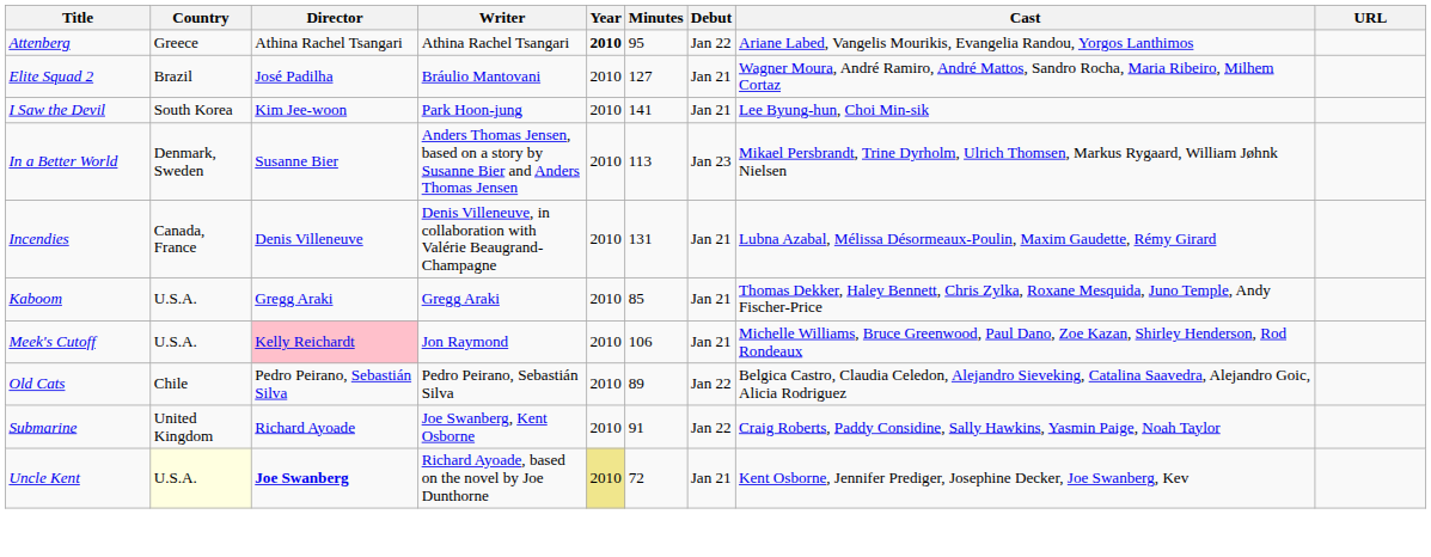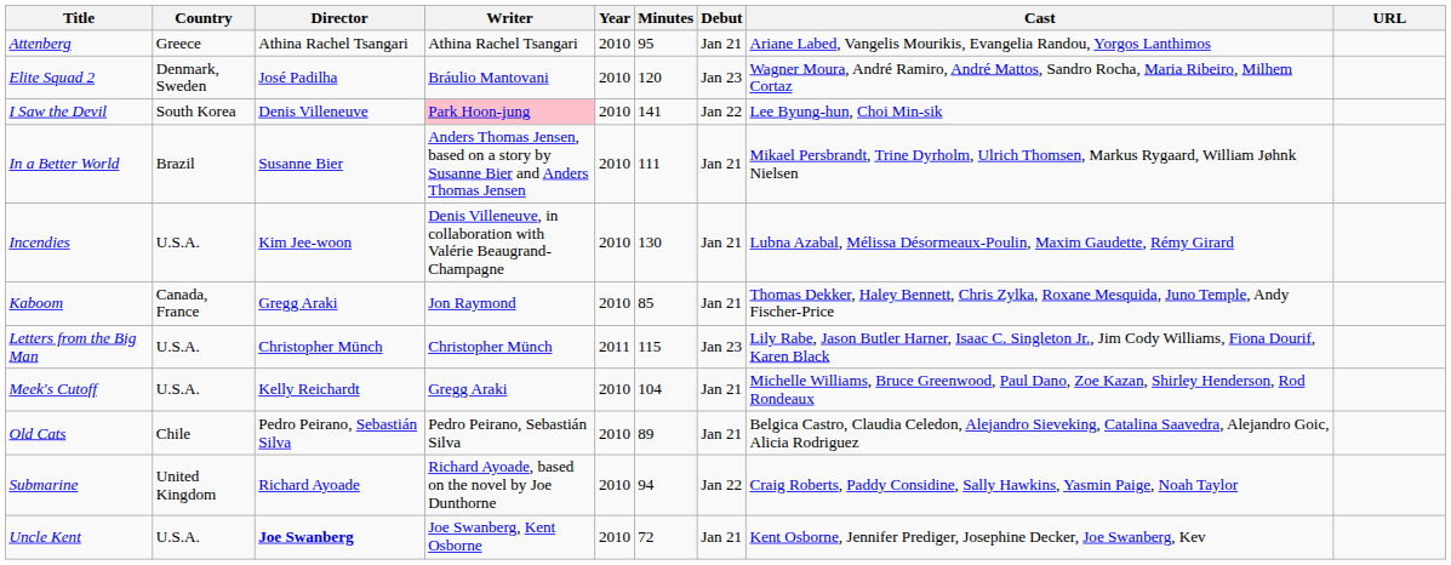 <table class="wikitable sortable" style="width:1450px">
 <tr>
 <th width="150">Title</th>
 <th width="100">Country</th>
 <th width="175">Director</th>
 <th width="175">Writer</th>
 <th width="30">Year</th>
 <th width="15">Minutes</th>
 <th width="40">Debut</th>
 <th width="650">Cast</th>
 <th width="115">URL</th>
 </tr>
 <tr>
 <td><em><a href='#'>Attenberg</a></em></td>
 <td>Greece</td>
 <td>Athina Rachel Tsangari</td>
 <td>Athina Rachel Tsangari</td>
-<td><strong>2010</strong></td>
+<td>2010</td>
 <td>95</td>
-<td>Jan 22</td>
+<td>Jan 21</td>
 <td><a href='#'>Ariane Labed</a>, Vangelis Mourikis, Evangelia Randou, <a href='#'>Yorgos Lanthimos</a></td>
 <td> </td>
 </tr>
 <tr>
 <td><em><a href='#'>Elite Squad 2</a></em></td>
-<td>Brazil</td>
+<td>Denmark, Sweden</td>
 <td><a href='#'>José Padilha</a></td>
 <td><a href='#'>Bráulio Mantovani</a></td>
 <td>2010</td>
-<td>127</td>
-<td>Jan 21</td>
+<td>120</td>
+<td>Jan 23</td>
 <td><a href='#'>Wagner Moura</a>, André Ramiro, <a href='#'>André Mattos</a>, Sandro Rocha, <a href='#'>Maria Ribeiro</a>, <a href='#'>Milhem Cortaz</a></td>
 <td> </td>
 </tr>
 <tr>
 <td><em><a href='#'>I Saw the Devil</a></em></td>
 <td>South Korea</td>
-<td><a href='#'>Kim Jee-woon</a></td>
-<td><a href='#'>Park Hoon-jung</a></td>
+<td><a href='#'>Denis Villeneuve</a></td>
+<td style="background: pink;"><a href='#'>Park Hoon-jung</a></td>
 <td>2010</td>
 <td>141</td>
-<td>Jan 21</td>
+<td>Jan 22</td>
 <td><a href='#'>Lee Byung-hun</a>, <a href='#'>Choi Min-sik</a></td>
 <td> </td>
 </tr>
 <tr>
 <td><em><a href='#'>In a Better World</a></em></td>
-<td>Denmark, Sweden</td>
+<td>Brazil</td>
 <td><a href='#'>Susanne Bier</a></td>
 <td><a href='#'>Anders Thomas Jensen</a>, based on a story by <a href='#'>Susanne Bier</a> and <a href='#'>Anders Thomas Jensen</a></td>
 <td>2010</td>
-<td>113</td>
-<td>Jan 23</td>
+<td>111</td>
+<td>Jan 21</td>
 <td><a href='#'>Mikael Persbrandt</a>, <a href='#'>Trine Dyrholm</a>, <a href='#'>Ulrich Thomsen</a>, Markus Rygaard, William Jøhnk Nielsen</td>
 <td> </td>
 </tr>
 <tr>
 <td><em><a href='#'>Incendies</a></em></td>
-<td>Canada, France</td>
-<td><a href='#'>Denis Villeneuve</a></td>
+<td>U.S.A.</td>
+<td><a href='#'>Kim Jee-woon</a></td>
 <td><a href='#'>Denis Villeneuve</a>, in collaboration with Valérie Beaugrand-Champagne</td>
 <td>2010</td>
-<td>131</td>
+<td>130</td>
 <td>Jan 21</td>
 <td><a href='#'>Lubna Azabal</a>, <a href='#'>Mélissa Désormeaux-Poulin</a>, <a href='#'>Maxim Gaudette</a>, <a href='#'>Rémy Girard</a></td>
 <td> </td>
 </tr>
 <tr>
 <td><em><a href='#'>Kaboom</a></em></td>
-<td>U.S.A.</td>
+<td>Canada, France</td>
 <td><a href='#'>Gregg Araki</a></td>
-<td><a href='#'>Gregg Araki</a></td>
+<td><a href='#'>Jon Raymond</a></td>
 <td>2010</td>
 <td>85</td>
 <td>Jan 21</td>
 <td><a href='#'>Thomas Dekker</a>, <a href='#'>Haley Bennett</a>, <a href='#'>Chris Zylka</a>, <a href='#'>Roxane Mesquida</a>, <a href='#'>Juno Temple</a>, Andy Fischer-Price</td>
 <td> </td>
 </tr>
 <tr>
+<td><em><a href='#'>Letters from the Big Man</a></em></td>
+<td>U.S.A.</td>
+<td><a href='#'>Christopher Münch</a></td>
+<td><a href='#'>Christopher Münch</a></td>
+<td>2011</td>
+<td>115</td>
+<td>Jan 23</td>
+<td><a href='#'>Lily Rabe</a>, <a href='#'>Jason Butler Harner</a>, <a href='#'>Isaac C. Singleton Jr.</a>, Jim Cody Williams, <a href='#'>Fiona Dourif</a>, <a href='#'>Karen Black</a></td>
+<td> </td>
+</tr>
+<tr>
 <td><em><a href='#'>Meek's Cutoff</a></em></td>
 <td>U.S.A.</td>
-<td style="background: pink;"><a href='#'>Kelly Reichardt</a></td>
-<td><a href='#'>Jon Raymond</a></td>
+<td><a href='#'>Kelly Reichardt</a></td>
+<td><a href='#'>Gregg Araki</a></td>
 <td>2010</td>
-<td>106</td>
+<td>104</td>
 <td>Jan 21</td>
 <td><a href='#'>Michelle Williams</a>, <a href='#'>Bruce Greenwood</a>, <a href='#'>Paul Dano</a>, <a href='#'>Zoe Kazan</a>, <a href='#'>Shirley Henderson</a>, <a href='#'>Rod Rondeaux</a></td>
 <td> </td>
 </tr>
 <tr>
 <td><em><a href='#'>Old Cats</a></em></td>
 <td>Chile</td>
 <td>Pedro Peirano, <a href='#'>Sebastián Silva</a></td>
 <td>Pedro Peirano, Sebastián Silva</td>
 <td>2010</td>
 <td>89</td>
-<td>Jan 22</td>
+<td>Jan 21</td>
 <td>Belgica Castro, Claudia Celedon, <a href='#'>Alejandro Sieveking</a>, <a href='#'>Catalina Saavedra</a>, Alejandro Goic, Alicia Rodriguez</td>
 <td> </td>
 </tr>
 <tr>
 <td><em><a href='#'>Submarine</a></em></td>
 <td>United Kingdom</td>
 <td><a href='#'>Richard Ayoade</a></td>
-<td><a href='#'>Joe Swanberg</a>, <a href='#'>Kent Osborne</a></td>
+<td><a href='#'>Richard Ayoade</a>, based on the novel by Joe Dunthorne</td>
 <td>2010</td>
-<td>91</td>
+<td>94</td>
 <td>Jan 22</td>
 <td><a href='#'>Craig Roberts</a>, <a href='#'>Paddy Considine</a>, <a href='#'>Sally Hawkins</a>, <a href='#'>Yasmin Paige</a>, <a href='#'>Noah Taylor</a></td>
 <td> </td>
 </tr>
 <tr>
 <td><em><a href='#'>Uncle Kent</a></em></td>
-<td style="background: lightyellow;">U.S.A.</td>
+<td>U.S.A.</td>
 <td><strong><a href='#'>Joe Swanberg</a></strong></td>
-<td><a href='#'>Richard Ayoade</a>, based on the novel by Joe Dunthorne</td>
-<td style="background: khaki;">2010</td>
+<td><a href='#'>Joe Swanberg</a>, <a href='#'>Kent Osborne</a></td>
+<td>2010</td>
 <td>72</td>
 <td>Jan 21</td>
 <td><a href='#'>Kent Osborne</a>, Jennifer Prediger, Josephine Decker, <a href='#'>Joe Swanberg</a>, Kev</td>
 <td> </td>
 </tr>
 </table>
